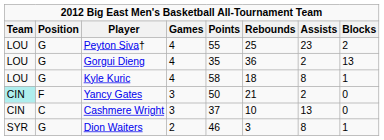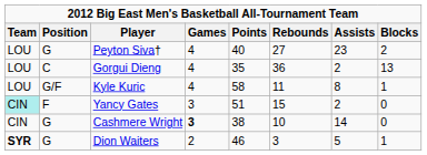 <table class="wikitable" style="white-space:nowrap; font-size:90%;">
 <tr>
 <td colspan=8 style="text-align:center;"><strong>2012 Big East Men's Basketball All-Tournament Team</strong></td>
 </tr>
 <tr>
 <th>Team</th>
 <th>Position</th>
 <th>Player</th>
 <th>Games</th>
 <th>Points</th>
 <th>Rebounds</th>
 <th>Assists</th>
 <th>Blocks</th>
 </tr>
 <tr>
 <td>LOU</td>
 <td>G</td>
 <td><a href='#'>Peyton Siva</a>†</td>
 <td>4</td>
-<td>55</td>
-<td>25</td>
+<td>40</td>
+<td>27</td>
 <td>23</td>
 <td>2</td>
 </tr>
 <tr>
 <td>LOU</td>
-<td>G</td>
+<td>C</td>
 <td><a href='#'>Gorgui Dieng</a></td>
 <td>4</td>
 <td>35</td>
 <td>36</td>
 <td>2</td>
 <td>13</td>
 </tr>
 <tr>
 <td>LOU</td>
-<td>G</td>
+<td>G/F</td>
 <td><a href='#'>Kyle Kuric</a></td>
 <td>4</td>
 <td>58</td>
-<td>18</td>
+<td>11</td>
 <td>8</td>
 <td>1</td>
 </tr>
 <tr>
 <td style="background: paleturquoise;">CIN</td>
 <td>F</td>
 <td><a href='#'>Yancy Gates</a></td>
 <td>3</td>
-<td>50</td>
-<td>21</td>
+<td>51</td>
+<td>15</td>
 <td>2</td>
 <td>0</td>
 </tr>
 <tr>
 <td>CIN</td>
-<td>C</td>
+<td>G</td>
 <td><a href='#'>Cashmere Wright</a></td>
-<td>3</td>
-<td>37</td>
+<td><strong>3</strong></td>
+<td>38</td>
 <td>10</td>
-<td>13</td>
+<td>14</td>
 <td>0</td>
 </tr>
 <tr>
-<td>SYR</td>
+<td><strong>SYR</strong></td>
 <td>G</td>
 <td><a href='#'>Dion Waiters</a></td>
 <td>2</td>
 <td>46</td>
 <td>3</td>
-<td>8</td>
+<td>5</td>
 <td>1</td>
 </tr>
 </table>
